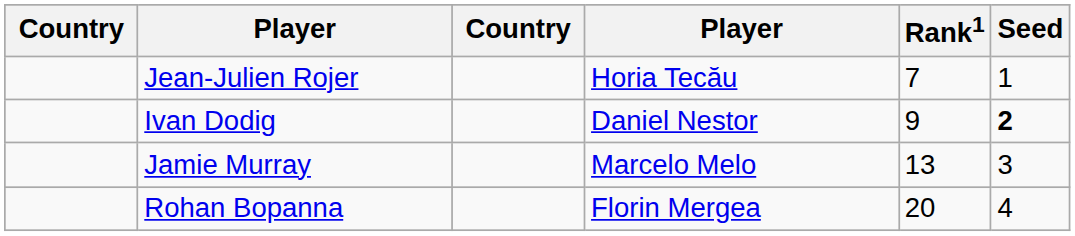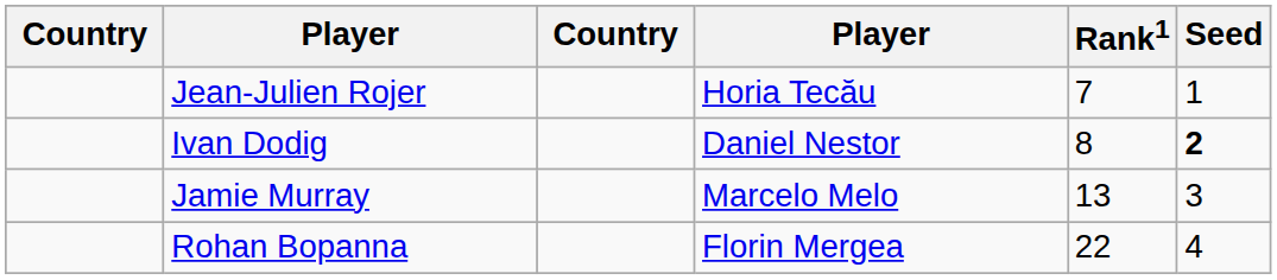 <table class="sortable wikitable">
 <tr>
 <th width="70">Country</th>
 <th width="175">Player</th>
 <th width="70">Country</th>
 <th width="175">Player</th>
 <th>Rank<sup>1</sup></th>
 <th>Seed</th>
 </tr>
 <tr>
 <td></td>
 <td><a href='#'>Jean-Julien Rojer</a></td>
 <td></td>
 <td><a href='#'>Horia Tecău</a></td>
 <td>7</td>
 <td>1</td>
 </tr>
 <tr>
 <td></td>
 <td><a href='#'>Ivan Dodig</a></td>
 <td></td>
 <td><a href='#'>Daniel Nestor</a></td>
-<td>9</td>
+<td>8</td>
 <td><strong>2</strong></td>
 </tr>
 <tr>
 <td></td>
 <td><a href='#'>Jamie Murray</a></td>
 <td></td>
 <td><a href='#'>Marcelo Melo</a></td>
 <td>13</td>
 <td>3</td>
 </tr>
 <tr>
 <td></td>
 <td><a href='#'>Rohan Bopanna</a></td>
 <td></td>
 <td><a href='#'>Florin Mergea</a></td>
-<td>20</td>
+<td>22</td>
 <td>4</td>
 </tr>
 </table>
